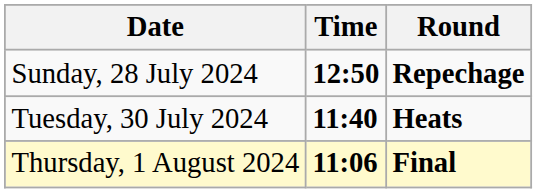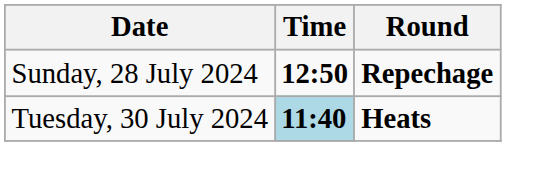 <table class="wikitable">
 <tr>
 <th>Date</th>
 <th>Time</th>
 <th>Round</th>
 </tr>
 <tr>
 <td>Sunday, 28 July 2024</td>
 <td><strong>12:50</strong></td>
 <td><strong>Repechage</strong></td>
 </tr>
 <tr>
 <td>Tuesday, 30 July 2024</td>
-<td><strong>11:40</strong></td>
+<td style="background: lightblue;"><strong>11:40</strong></td>
 <td><strong>Heats</strong></td>
 </tr>
-<tr style=background:lemonchiffon>
-<td>Thursday, 1 August 2024</td>
-<td><strong>11:06</strong></td>
-<td><strong>Final</strong></td>
-</tr>
 </table>
